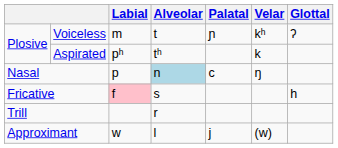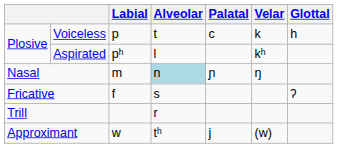 <table class="wikitable">
 <tr>
 <th colspan="2"></th>
 <th><a href='#'>Labial</a></th>
 <th><a href='#'>Alveolar</a></th>
 <th><a href='#'>Palatal</a></th>
 <th><a href='#'>Velar</a></th>
 <th><a href='#'>Glottal</a></th>
 </tr>
 <tr>
 <td rowspan="2"><a href='#'>Plosive</a></td>
 <td><a href='#'>Voiceless</a></td>
-<td>m</td>
+<td>p</td>
 <td>t</td>
-<td>ɲ</td>
-<td>kʰ</td>
-<td>ʔ</td>
+<td>c</td>
+<td>k</td>
+<td>h</td>
 </tr>
 <tr>
 <td><a href='#'>Aspirated</a></td>
 <td>pʰ</td>
-<td>tʰ</td>
+<td>l</td>
 <td></td>
-<td>k</td>
+<td>kʰ</td>
 <td></td>
 </tr>
 <tr>
 <td colspan="2"><a href='#'>Nasal</a></td>
-<td>p</td>
+<td>m</td>
 <td style="background: lightblue;">n</td>
-<td>c</td>
+<td>ɲ</td>
 <td>ŋ</td>
 <td></td>
 </tr>
 <tr>
 <td colspan="2"><a href='#'>Fricative</a></td>
-<td style="background: pink;">f</td>
+<td>f</td>
 <td>s</td>
 <td></td>
 <td></td>
-<td>h</td>
+<td>ʔ</td>
 </tr>
 <tr>
 <td colspan="2"><a href='#'>Trill</a></td>
 <td></td>
 <td>r</td>
 <td></td>
 <td></td>
 <td></td>
 </tr>
 <tr>
 <td colspan="2"><a href='#'>Approximant</a></td>
 <td>w</td>
-<td>l</td>
+<td>tʰ</td>
 <td>j</td>
 <td>(w)</td>
 <td></td>
 </tr>
 </table>
